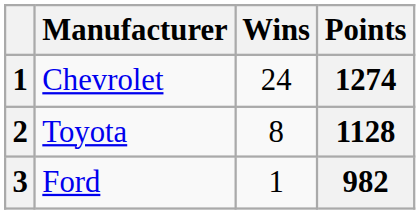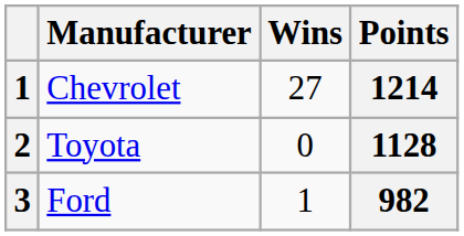 <table class="wikitable" style="font-size:85%; text-align:center;">
 <tr>
 <th></th>
 <th>Manufacturer</th>
 <th>Wins</th>
 <th>Points</th>
 </tr>
 <tr>
 <th>1</th>
 <td align=left><a href='#'>Chevrolet</a></td>
-<td>24</td>
-<th>1274</th>
+<td>27</td>
+<th>1214</th>
 </tr>
 <tr>
 <th>2</th>
 <td align=left><a href='#'>Toyota</a></td>
-<td>8</td>
+<td>0</td>
 <th>1128</th>
 </tr>
 <tr>
 <th>3</th>
 <td align=left><a href='#'>Ford</a></td>
 <td>1</td>
 <th>982</th>
 </tr>
 </table>
